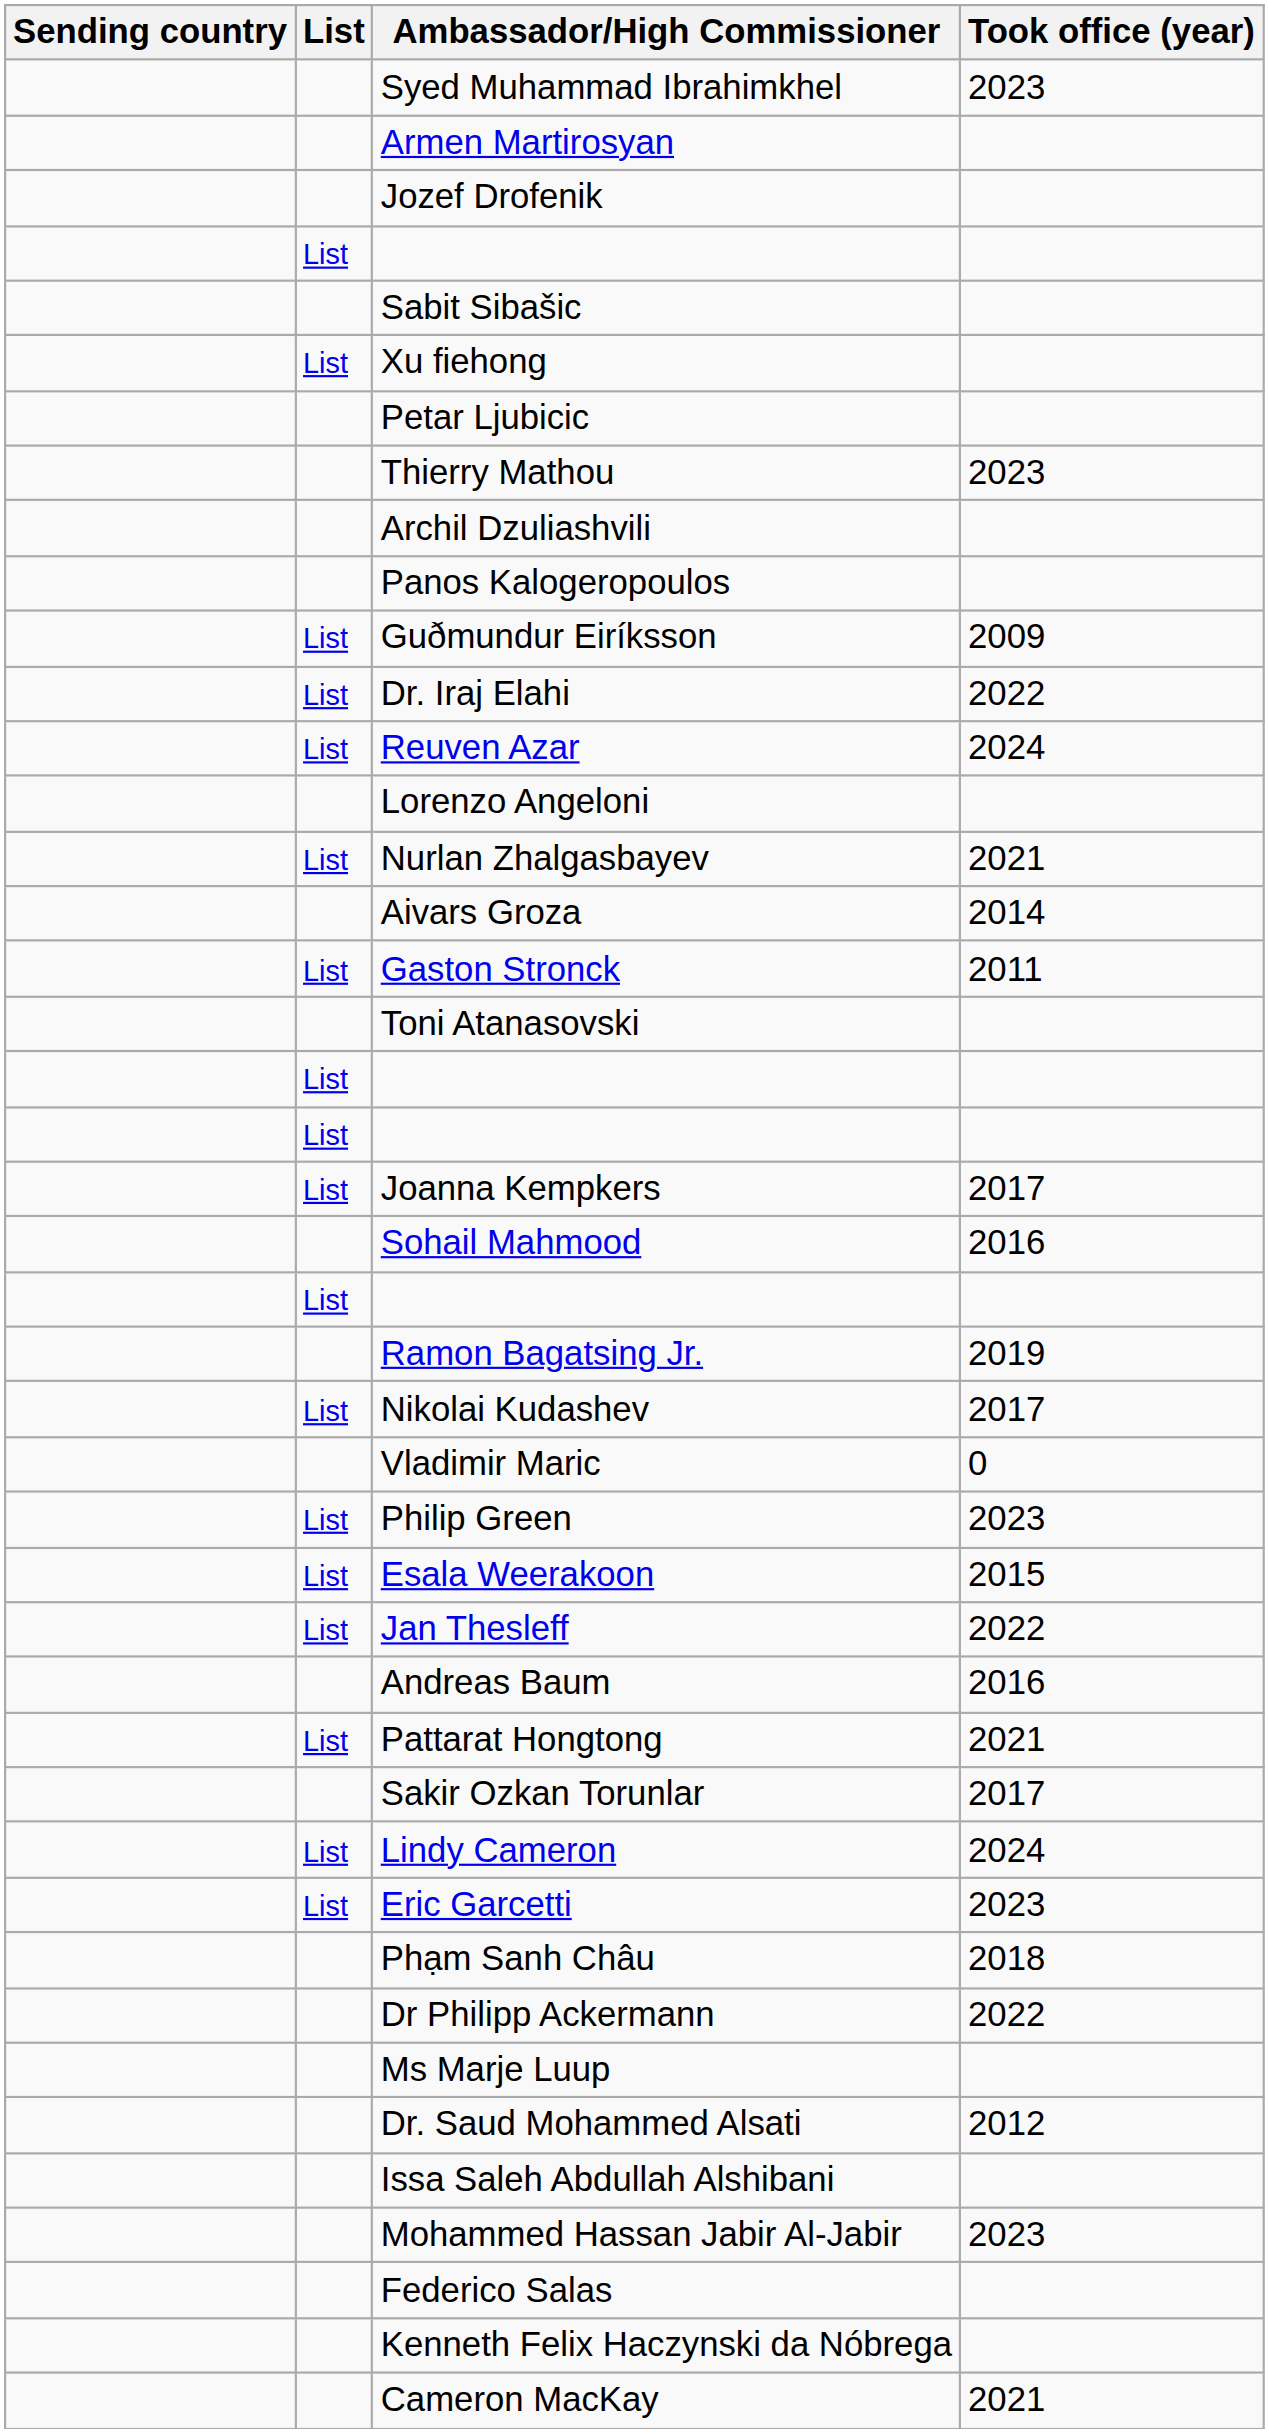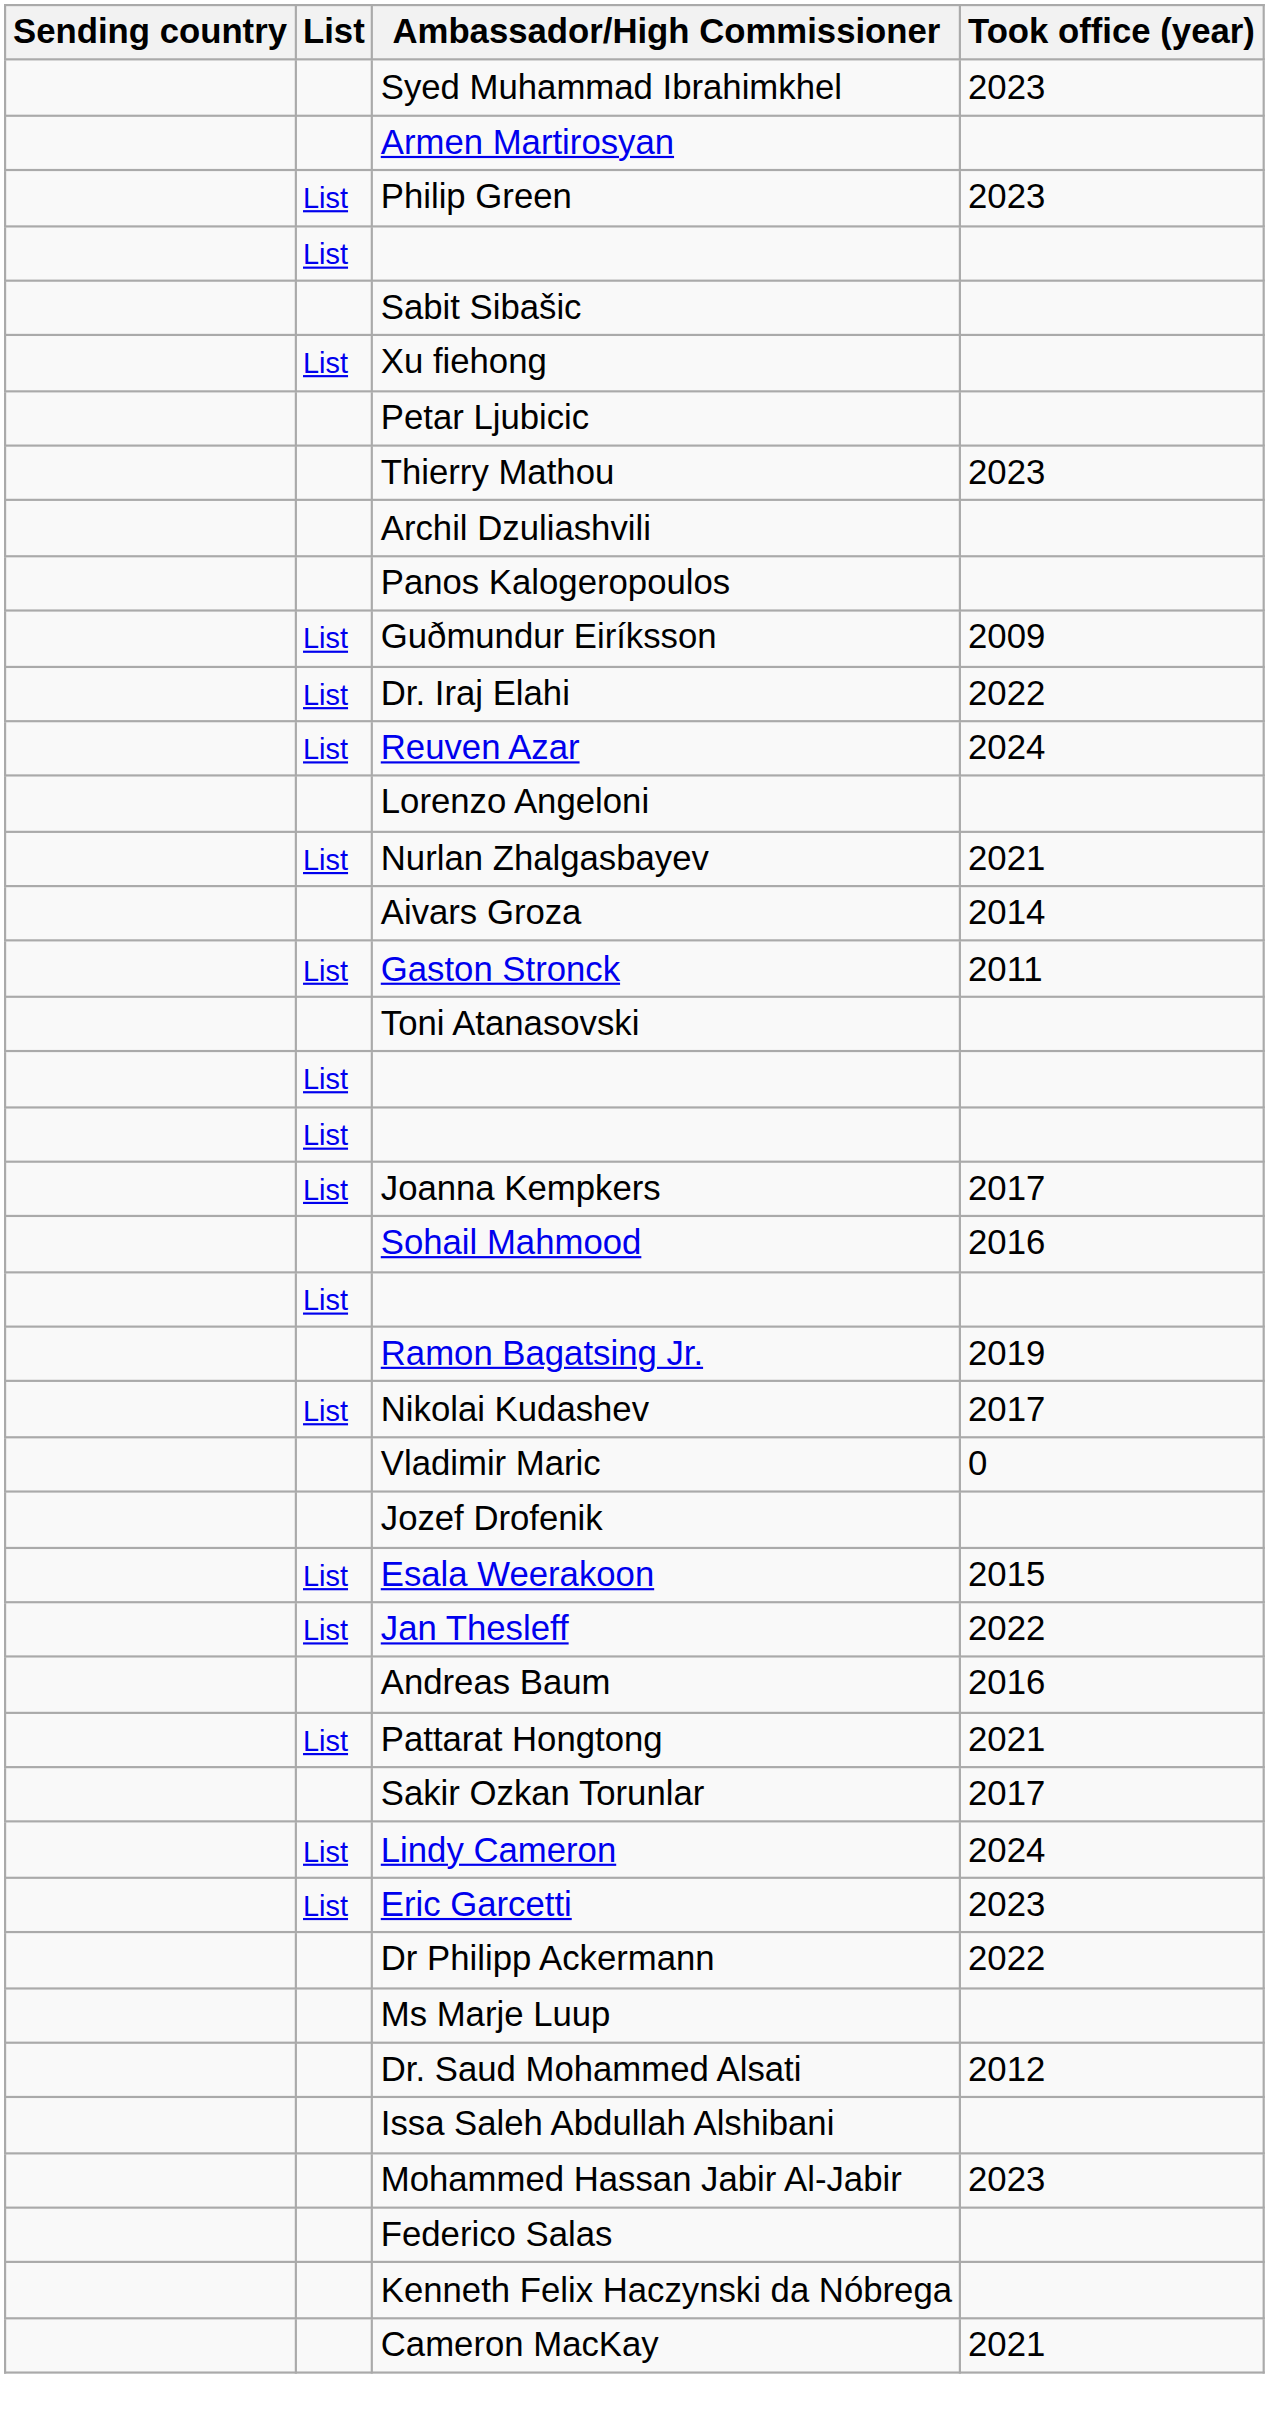 <table class="wikitable">
 <tr>
 <th>Sending country</th>
 <th>List</th>
 <th>Ambassador/High Commissioner</th>
 <th>Took office (year)</th>
 </tr>
 <tr>
 <td></td>
 <td></td>
 <td>Syed Muhammad Ibrahimkhel</td>
 <td>2023</td>
 </tr>
 <tr>
 <td></td>
 <td></td>
 <td><a href='#'>Armen Martirosyan</a></td>
 <td></td>
 </tr>
 <tr>
 <td></td>
-<td></td>
-<td>Jozef Drofenik</td>
-<td></td>
+<td><a href='#'><small>List</small></a></td>
+<td>Philip Green</td>
+<td>2023</td>
 </tr>
 <tr>
 <td></td>
 <td><a href='#'><small>List</small></a></td>
 <td></td>
 <td></td>
 </tr>
 <tr>
 <td></td>
 <td></td>
 <td>Sabit Sibašic</td>
 <td></td>
 </tr>
 <tr>
 <td></td>
 <td><a href='#'><small>List</small></a></td>
 <td>Xu fiehong</td>
 <td></td>
 </tr>
 <tr>
 <td></td>
 <td></td>
 <td>Petar Ljubicic</td>
 <td></td>
 </tr>
 <tr>
 <td></td>
 <td></td>
 <td>Thierry Mathou</td>
 <td>2023</td>
 </tr>
 <tr>
 <td></td>
 <td></td>
 <td>Archil Dzuliashvili</td>
 <td></td>
 </tr>
 <tr>
 <td></td>
 <td></td>
 <td>Panos Kalogeropoulos</td>
 <td></td>
 </tr>
 <tr>
 <td></td>
 <td><a href='#'><small>List</small></a></td>
 <td>Guðmundur Eiríksson</td>
 <td>2009</td>
 </tr>
 <tr>
 <td></td>
 <td><a href='#'><small>List</small></a></td>
 <td>Dr. Iraj Elahi</td>
 <td>2022</td>
 </tr>
 <tr>
 <td></td>
 <td><a href='#'><small>List</small></a></td>
 <td><a href='#'>Reuven Azar</a></td>
 <td>2024</td>
 </tr>
 <tr>
 <td></td>
 <td></td>
 <td>Lorenzo Angeloni</td>
 <td></td>
 </tr>
 <tr>
 <td></td>
 <td><a href='#'><small>List</small></a></td>
 <td>Nurlan Zhalgasbayev</td>
 <td>2021</td>
 </tr>
 <tr>
 <td></td>
 <td></td>
 <td>Aivars Groza</td>
 <td>2014</td>
 </tr>
 <tr>
 <td></td>
 <td><a href='#'><small>List</small></a></td>
 <td><a href='#'>Gaston Stronck</a></td>
 <td>2011</td>
 </tr>
 <tr>
 <td></td>
 <td></td>
 <td>Toni Atanasovski</td>
 <td></td>
 </tr>
 <tr>
 <td></td>
 <td><a href='#'><small>List</small></a></td>
 <td></td>
 <td></td>
 </tr>
 <tr>
 <td></td>
 <td><a href='#'><small>List</small></a></td>
 <td></td>
 <td></td>
 </tr>
 <tr>
 <td></td>
 <td><a href='#'><small>List</small></a></td>
 <td>Joanna Kempkers</td>
 <td>2017</td>
 </tr>
 <tr>
 <td></td>
 <td></td>
 <td><a href='#'>Sohail Mahmood</a></td>
 <td>2016</td>
 </tr>
 <tr>
 <td></td>
 <td><a href='#'><small>List</small></a></td>
 <td></td>
 <td></td>
 </tr>
 <tr>
 <td></td>
 <td></td>
 <td><a href='#'>Ramon Bagatsing Jr.</a></td>
 <td>2019</td>
 </tr>
 <tr>
 <td></td>
 <td><a href='#'><small>List</small></a></td>
 <td>Nikolai Kudashev</td>
 <td>2017</td>
 </tr>
 <tr>
 <td></td>
 <td></td>
 <td>Vladimir Maric</td>
 <td>0</td>
 </tr>
 <tr>
 <td></td>
-<td><a href='#'><small>List</small></a></td>
-<td>Philip Green</td>
-<td>2023</td>
+<td></td>
+<td>Jozef Drofenik</td>
+<td></td>
 </tr>
 <tr>
 <td></td>
 <td><a href='#'><small>List</small></a></td>
 <td><a href='#'>Esala Weerakoon</a></td>
 <td>2015</td>
 </tr>
 <tr>
 <td></td>
 <td><a href='#'><small>List</small></a></td>
 <td><a href='#'>Jan Thesleff</a></td>
 <td>2022</td>
 </tr>
 <tr>
 <td></td>
 <td></td>
 <td>Andreas Baum</td>
 <td>2016</td>
 </tr>
 <tr>
 <td></td>
 <td><a href='#'><small>List</small></a></td>
 <td>Pattarat Hongtong</td>
 <td>2021</td>
 </tr>
 <tr>
 <td></td>
 <td></td>
 <td>Sakir Ozkan Torunlar</td>
 <td>2017</td>
 </tr>
 <tr>
 <td></td>
 <td><a href='#'><small>List</small></a></td>
 <td><a href='#'>Lindy Cameron</a></td>
 <td>2024</td>
 </tr>
 <tr>
 <td></td>
 <td><a href='#'><small>List</small></a></td>
 <td><a href='#'>Eric Garcetti</a></td>
 <td>2023</td>
-</tr>
-<tr>
-<td></td>
-<td></td>
-<td>Phạm Sanh Châu</td>
-<td>2018</td>
 </tr>
 <tr>
 <td></td>
 <td></td>
 <td>Dr Philipp Ackermann</td>
 <td>2022</td>
 </tr>
 <tr>
 <td></td>
 <td></td>
 <td>Ms Marje Luup</td>
 <td></td>
 </tr>
 <tr>
 <td></td>
 <td></td>
 <td>Dr. Saud Mohammed Alsati</td>
 <td>2012</td>
 </tr>
 <tr>
 <td></td>
 <td></td>
 <td>Issa Saleh Abdullah Alshibani</td>
 <td></td>
 </tr>
 <tr>
 <td></td>
 <td></td>
 <td>Mohammed Hassan Jabir Al-Jabir</td>
 <td>2023</td>
 </tr>
 <tr>
 <td></td>
 <td></td>
 <td>Federico Salas</td>
 <td></td>
 </tr>
 <tr>
 <td></td>
 <td></td>
 <td>Kenneth Felix Haczynski da Nóbrega</td>
 <td></td>
 </tr>
 <tr>
 <td></td>
 <td></td>
 <td>Cameron MacKay</td>
 <td>2021</td>
 </tr>
 </table>
